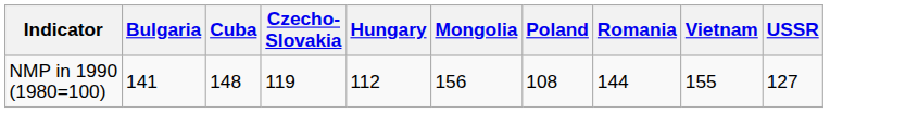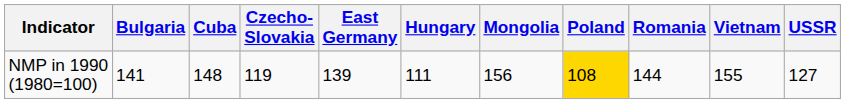 <table class="wikitable">
 <tr>
 <th>Indicator</th>
 <th><a href='#'>Bulgaria</a></th>
 <th><a href='#'>Cuba</a></th>
 <th><a href='#'>Czecho-<br>Slovakia</a></th>
+<th><a href='#'>East<br>Germany</a></th>
 <th><a href='#'>Hungary</a></th>
 <th><a href='#'>Mongolia</a></th>
 <th><a href='#'>Poland</a></th>
 <th><a href='#'>Romania</a></th>
 <th><a href='#'>Vietnam</a></th>
 <th><a href='#'>USSR</a></th>
 </tr>
 <tr>
 <td>NMP in 1990<br>(1980=100)</td>
 <td>141</td>
 <td>148</td>
 <td>119</td>
-<td>112</td>
+<td>139</td>
+<td>111</td>
 <td>156</td>
-<td>108</td>
+<td style="background: gold;">108</td>
 <td>144</td>
 <td>155</td>
 <td>127</td>
 </tr>
 </table>
